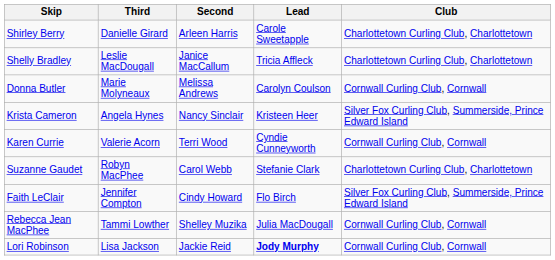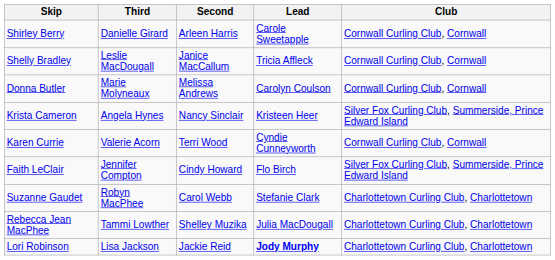 <table class="wikitable">
 <tr>
 <th>Skip</th>
 <th>Third</th>
 <th>Second</th>
 <th>Lead</th>
 <th>Club</th>
 </tr>
 <tr>
 <td><a href='#'>Shirley Berry</a></td>
 <td><a href='#'>Danielle Girard</a></td>
 <td><a href='#'>Arleen Harris</a></td>
 <td><a href='#'>Carole Sweetapple</a></td>
-<td><a href='#'>Charlottetown Curling Club</a>, <a href='#'>Charlottetown</a></td>
+<td><a href='#'>Cornwall Curling Club</a>, <a href='#'>Cornwall</a></td>
 </tr>
 <tr>
 <td><a href='#'>Shelly Bradley</a></td>
 <td><a href='#'>Leslie MacDougall</a></td>
 <td><a href='#'>Janice MacCallum</a></td>
 <td><a href='#'>Tricia Affleck</a></td>
-<td><a href='#'>Charlottetown Curling Club</a>, <a href='#'>Charlottetown</a></td>
+<td><a href='#'>Cornwall Curling Club</a>, <a href='#'>Cornwall</a></td>
 </tr>
 <tr>
 <td><a href='#'>Donna Butler</a></td>
 <td><a href='#'>Marie Molyneaux</a></td>
 <td><a href='#'>Melissa Andrews</a></td>
 <td><a href='#'>Carolyn Coulson</a></td>
 <td><a href='#'>Cornwall Curling Club</a>, <a href='#'>Cornwall</a></td>
 </tr>
 <tr>
 <td><a href='#'>Krista Cameron</a></td>
 <td><a href='#'>Angela Hynes</a></td>
 <td><a href='#'>Nancy Sinclair</a></td>
 <td><a href='#'>Kristeen Heer</a></td>
 <td><a href='#'>Silver Fox Curling Club</a>, <a href='#'>Summerside, Prince Edward Island</a></td>
 </tr>
 <tr>
 <td><a href='#'>Karen Currie</a></td>
 <td><a href='#'>Valerie Acorn</a></td>
 <td><a href='#'>Terri Wood</a></td>
 <td><a href='#'>Cyndie Cunneyworth</a></td>
 <td><a href='#'>Cornwall Curling Club</a>, <a href='#'>Cornwall</a></td>
 </tr>
 <tr>
+<td><a href='#'>Faith LeClair</a></td>
+<td><a href='#'>Jennifer Compton</a></td>
+<td><a href='#'>Cindy Howard</a></td>
+<td><a href='#'>Flo Birch</a></td>
+<td><a href='#'>Silver Fox Curling Club</a>, <a href='#'>Summerside, Prince Edward Island</a></td>
+</tr>
+<tr>
 <td><a href='#'>Suzanne Gaudet</a></td>
 <td><a href='#'>Robyn MacPhee</a></td>
 <td><a href='#'>Carol Webb</a></td>
 <td><a href='#'>Stefanie Clark</a></td>
 <td><a href='#'>Charlottetown Curling Club</a>, <a href='#'>Charlottetown</a></td>
 </tr>
 <tr>
-<td><a href='#'>Faith LeClair</a></td>
-<td><a href='#'>Jennifer Compton</a></td>
-<td><a href='#'>Cindy Howard</a></td>
-<td><a href='#'>Flo Birch</a></td>
-<td><a href='#'>Silver Fox Curling Club</a>, <a href='#'>Summerside, Prince Edward Island</a></td>
-</tr>
-<tr>
 <td><a href='#'>Rebecca Jean MacPhee</a></td>
 <td><a href='#'>Tammi Lowther</a></td>
 <td><a href='#'>Shelley Muzika</a></td>
 <td><a href='#'>Julia MacDougall</a></td>
-<td><a href='#'>Cornwall Curling Club</a>, <a href='#'>Cornwall</a></td>
+<td><a href='#'>Charlottetown Curling Club</a>, <a href='#'>Charlottetown</a></td>
 </tr>
 <tr>
 <td><a href='#'>Lori Robinson</a></td>
 <td><a href='#'>Lisa Jackson</a></td>
 <td><a href='#'>Jackie Reid</a></td>
 <td><strong><a href='#'>Jody Murphy</a></strong></td>
-<td><a href='#'>Cornwall Curling Club</a>, <a href='#'>Cornwall</a></td>
+<td><a href='#'>Charlottetown Curling Club</a>, <a href='#'>Charlottetown</a></td>
 </tr>
 </table>
